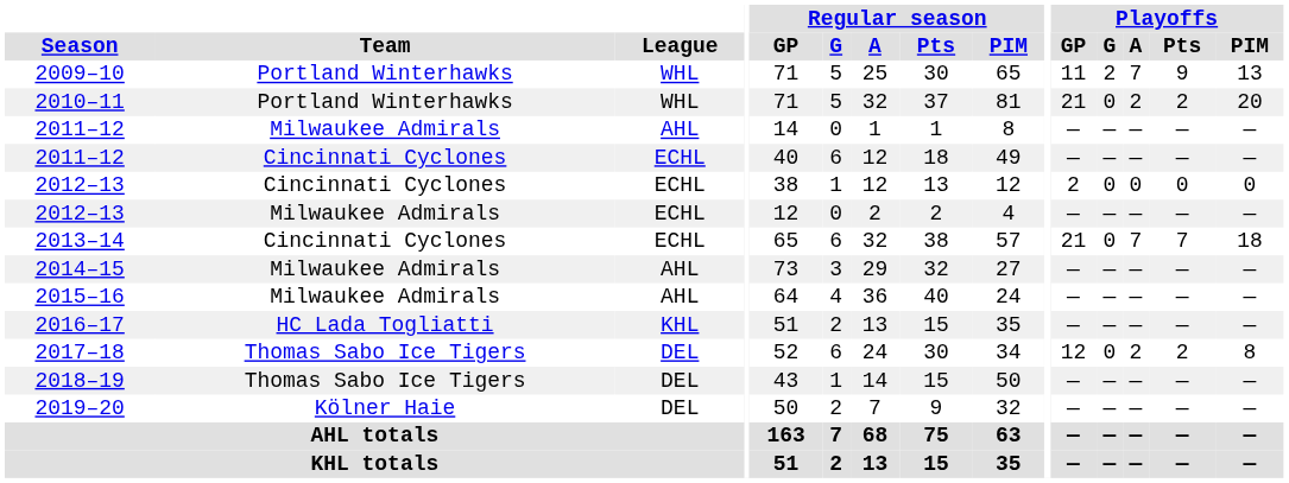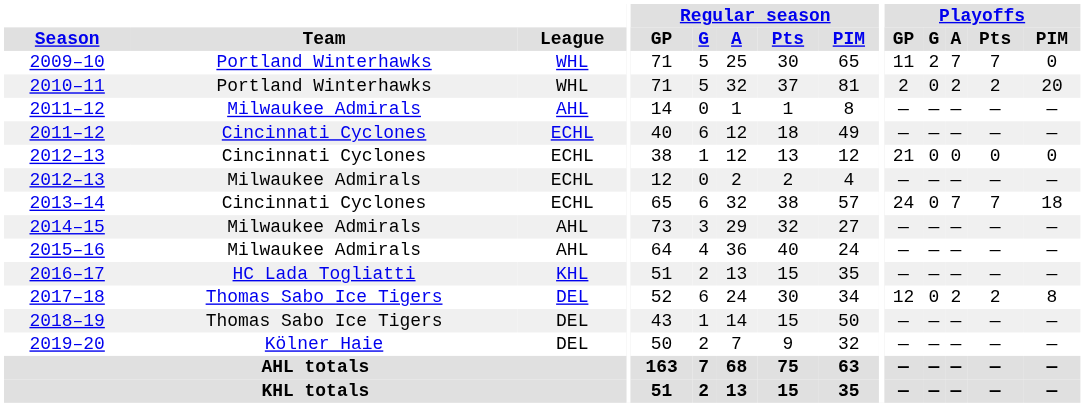 <table border="0" cellpadding="1" cellspacing="0" style="text-align:center; width:60em">
 <tr bgcolor="#e0e0e0">
 <th colspan="3" bgcolor="#ffffff"></th>
 <th rowspan="99" bgcolor="#ffffff"></th>
 <th colspan="5"><a href='#'>Regular season</a></th>
 <th rowspan="99" bgcolor="#ffffff"></th>
 <th colspan="5"><a href='#'>Playoffs</a></th>
 </tr>
 <tr bgcolor="#e0e0e0">
 <th><a href='#'>Season</a></th>
 <th>Team</th>
 <th>League</th>
 <th>GP</th>
 <th><a href='#'>G</a></th>
 <th><a href='#'>A</a></th>
 <th><a href='#'>Pts</a></th>
 <th><a href='#'>PIM</a></th>
 <th>GP</th>
 <th>G</th>
 <th>A</th>
 <th>Pts</th>
 <th>PIM</th>
 </tr>
 <tr>
 <td><a href='#'>2009–10</a></td>
 <td><a href='#'>Portland Winterhawks</a></td>
 <td><a href='#'>WHL</a></td>
 <td>71</td>
 <td>5</td>
 <td>25</td>
 <td>30</td>
 <td>65</td>
 <td>11</td>
 <td>2</td>
 <td>7</td>
-<td>9</td>
-<td>13</td>
+<td>7</td>
+<td>0</td>
 </tr>
 <tr bgcolor="#f0f0f0">
 <td><a href='#'>2010–11</a></td>
 <td>Portland Winterhawks</td>
 <td>WHL</td>
 <td>71</td>
 <td>5</td>
 <td>32</td>
 <td>37</td>
 <td>81</td>
-<td>21</td>
+<td>2</td>
 <td>0</td>
 <td>2</td>
 <td>2</td>
 <td>20</td>
 </tr>
 <tr>
 <td><a href='#'>2011–12</a></td>
 <td><a href='#'>Milwaukee Admirals</a></td>
 <td><a href='#'>AHL</a></td>
 <td>14</td>
 <td>0</td>
 <td>1</td>
 <td>1</td>
 <td>8</td>
 <td>—</td>
 <td>—</td>
 <td>—</td>
 <td>—</td>
 <td>—</td>
 </tr>
 <tr bgcolor="#f0f0f0">
 <td><a href='#'>2011–12</a></td>
 <td><a href='#'>Cincinnati Cyclones</a></td>
 <td><a href='#'>ECHL</a></td>
 <td>40</td>
 <td>6</td>
 <td>12</td>
 <td>18</td>
 <td>49</td>
 <td>—</td>
 <td>—</td>
 <td>—</td>
 <td>—</td>
 <td>—</td>
 </tr>
 <tr>
 <td><a href='#'>2012–13</a></td>
 <td>Cincinnati Cyclones</td>
 <td>ECHL</td>
 <td>38</td>
 <td>1</td>
 <td>12</td>
 <td>13</td>
 <td>12</td>
-<td>2</td>
+<td>21</td>
 <td>0</td>
 <td>0</td>
 <td>0</td>
 <td>0</td>
 </tr>
 <tr bgcolor="#f0f0f0">
 <td><a href='#'>2012–13</a></td>
 <td>Milwaukee Admirals</td>
 <td>ECHL</td>
 <td>12</td>
 <td>0</td>
 <td>2</td>
 <td>2</td>
 <td>4</td>
 <td>—</td>
 <td>—</td>
 <td>—</td>
 <td>—</td>
 <td>—</td>
 </tr>
 <tr>
 <td><a href='#'>2013–14</a></td>
 <td>Cincinnati Cyclones</td>
 <td>ECHL</td>
 <td>65</td>
 <td>6</td>
 <td>32</td>
 <td>38</td>
 <td>57</td>
-<td>21</td>
+<td>24</td>
 <td>0</td>
 <td>7</td>
 <td>7</td>
 <td>18</td>
 </tr>
 <tr bgcolor="#f0f0f0">
 <td><a href='#'>2014–15</a></td>
 <td>Milwaukee Admirals</td>
 <td>AHL</td>
 <td>73</td>
 <td>3</td>
 <td>29</td>
 <td>32</td>
 <td>27</td>
 <td>—</td>
 <td>—</td>
 <td>—</td>
 <td>—</td>
 <td>—</td>
 </tr>
 <tr>
 <td><a href='#'>2015–16</a></td>
 <td>Milwaukee Admirals</td>
 <td>AHL</td>
 <td>64</td>
 <td>4</td>
 <td>36</td>
 <td>40</td>
 <td>24</td>
 <td>—</td>
 <td>—</td>
 <td>—</td>
 <td>—</td>
 <td>—</td>
 </tr>
 <tr bgcolor="#f0f0f0">
 <td><a href='#'>2016–17</a></td>
 <td><a href='#'>HC Lada Togliatti</a></td>
 <td><a href='#'>KHL</a></td>
 <td>51</td>
 <td>2</td>
 <td>13</td>
 <td>15</td>
 <td>35</td>
 <td>—</td>
 <td>—</td>
 <td>—</td>
 <td>—</td>
 <td>—</td>
 </tr>
 <tr>
 <td><a href='#'>2017–18</a></td>
 <td><a href='#'>Thomas Sabo Ice Tigers</a></td>
 <td><a href='#'>DEL</a></td>
 <td>52</td>
 <td>6</td>
 <td>24</td>
 <td>30</td>
 <td>34</td>
 <td>12</td>
 <td>0</td>
 <td>2</td>
 <td>2</td>
 <td>8</td>
 </tr>
 <tr bgcolor="#f0f0f0">
 <td><a href='#'>2018–19</a></td>
 <td>Thomas Sabo Ice Tigers</td>
 <td>DEL</td>
 <td>43</td>
 <td>1</td>
 <td>14</td>
 <td>15</td>
 <td>50</td>
 <td>—</td>
 <td>—</td>
 <td>—</td>
 <td>—</td>
 <td>—</td>
 </tr>
 <tr>
 <td><a href='#'>2019–20</a></td>
 <td><a href='#'>Kölner Haie</a></td>
 <td>DEL</td>
 <td>50</td>
 <td>2</td>
 <td>7</td>
 <td>9</td>
 <td>32</td>
 <td>—</td>
 <td>—</td>
 <td>—</td>
 <td>—</td>
 <td>—</td>
 </tr>
 <tr bgcolor="#e0e0e0">
 <th colspan="3">AHL totals</th>
 <th>163</th>
 <th>7</th>
 <th>68</th>
 <th>75</th>
 <th>63</th>
 <th>—</th>
 <th>—</th>
 <th>—</th>
 <th>—</th>
 <th>—</th>
 </tr>
 <tr bgcolor="#e0e0e0">
 <th colspan="3">KHL totals</th>
 <th>51</th>
 <th>2</th>
 <th>13</th>
 <th>15</th>
 <th>35</th>
 <th>—</th>
 <th>—</th>
 <th>—</th>
 <th>—</th>
 <th>—</th>
 </tr>
 </table>
